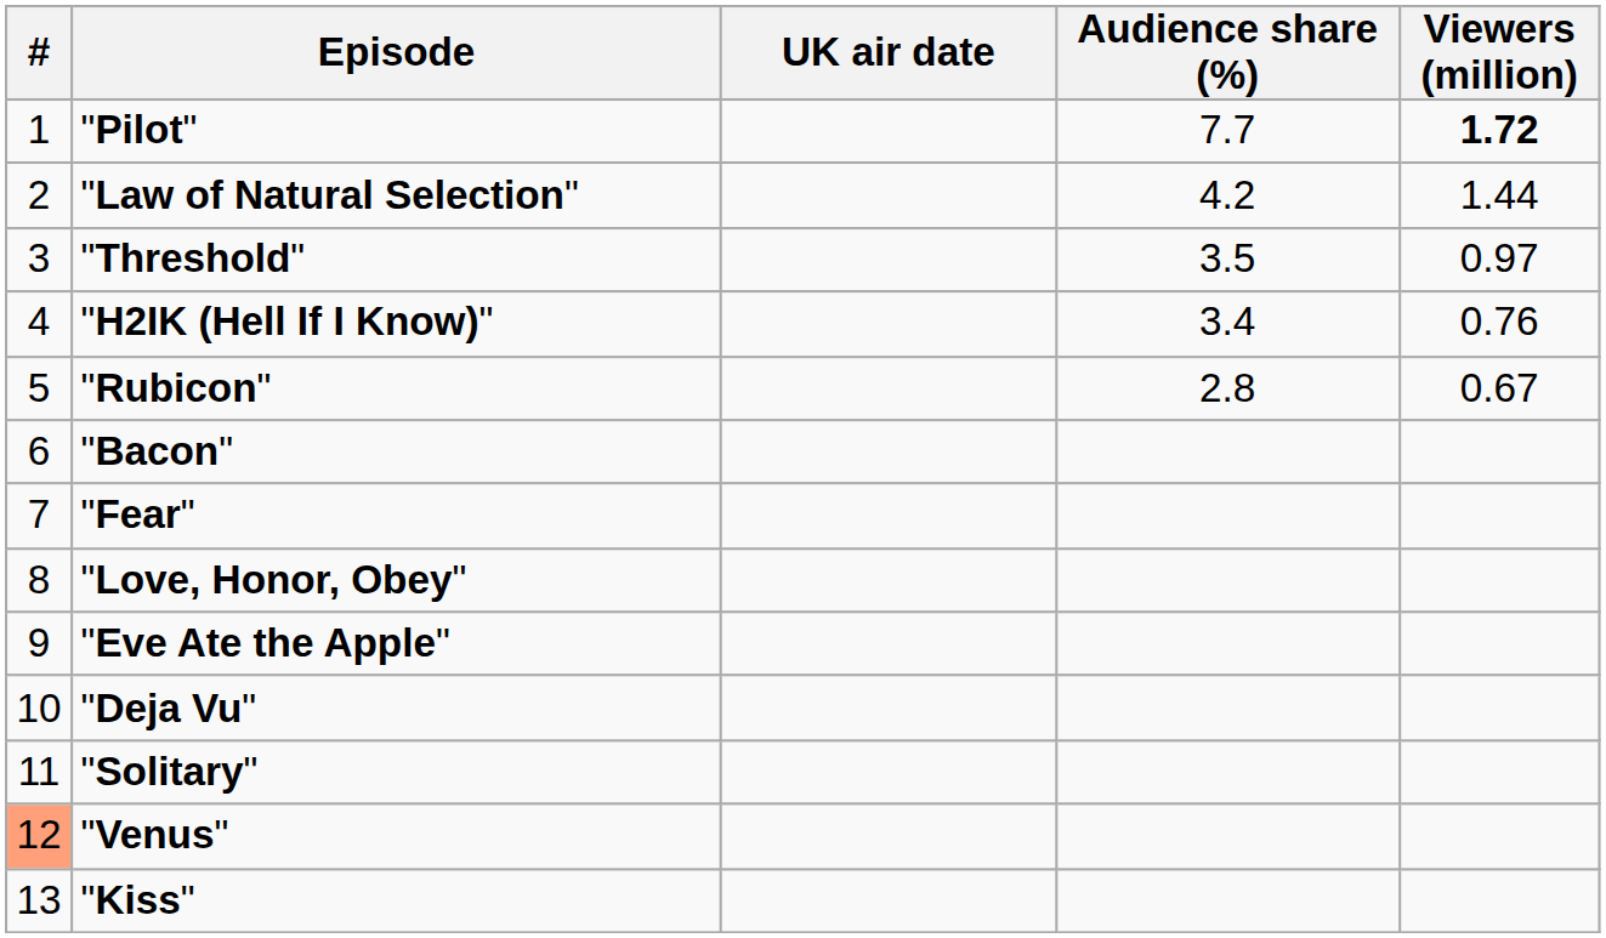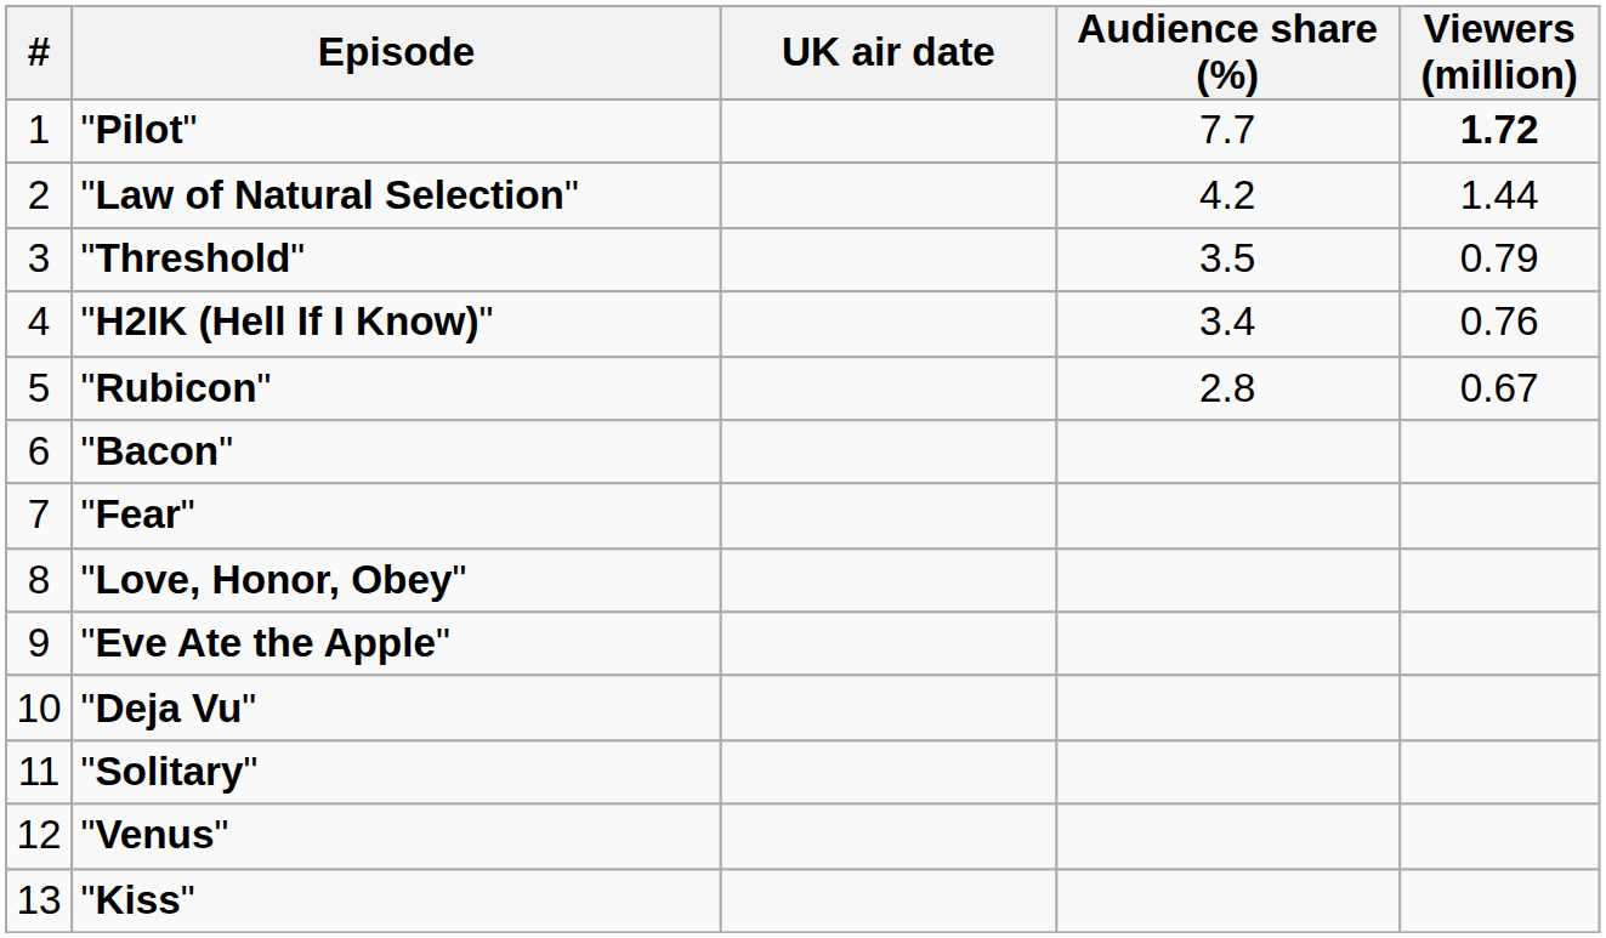 <table style="text-align:center;" class="wikitable sortable">
 <tr>
 <th style="padding:0 8px;">#</th>
 <th style="width:250px;" class="unsortable">Episode</th>
 <th style="width:125px;">UK air date</th>
 <th style="padding:0 8px;">Audience share<br>(%)</th>
 <th style="padding:0 8px;">Viewers<br>(million)</th>
 </tr>
 <tr>
 <td>1</td>
 <td style="text-align:left">"<strong>Pilot</strong>"</td>
 <td></td>
 <td>7.7</td>
 <td><strong>1.72</strong></td>
 </tr>
 <tr>
 <td>2</td>
 <td style="text-align:left">"<strong>Law of Natural Selection</strong>"</td>
 <td></td>
 <td>4.2</td>
 <td>1.44</td>
 </tr>
 <tr>
 <td>3</td>
 <td style="text-align:left">"<strong>Threshold</strong>"</td>
 <td></td>
 <td>3.5</td>
-<td>0.97</td>
+<td>0.79</td>
 </tr>
 <tr>
 <td>4</td>
 <td style="text-align:left">"<strong>H2IK (Hell If I Know)</strong>"</td>
 <td></td>
 <td>3.4</td>
 <td>0.76</td>
 </tr>
 <tr>
 <td>5</td>
 <td style="text-align:left">"<strong>Rubicon</strong>"</td>
 <td></td>
 <td>2.8</td>
 <td>0.67</td>
 </tr>
 <tr>
 <td>6</td>
 <td style="text-align:left">"<strong>Bacon</strong>"</td>
 <td></td>
 <td></td>
 <td></td>
 </tr>
 <tr>
 <td>7</td>
 <td style="text-align:left">"<strong>Fear</strong>"</td>
 <td></td>
 <td></td>
 <td></td>
 </tr>
 <tr>
 <td>8</td>
 <td style="text-align:left">"<strong>Love, Honor, Obey</strong>"</td>
 <td></td>
 <td></td>
 <td></td>
 </tr>
 <tr>
 <td>9</td>
 <td style="text-align:left">"<strong>Eve Ate the Apple</strong>"</td>
 <td></td>
 <td></td>
 <td></td>
 </tr>
 <tr>
 <td>10</td>
 <td style="text-align:left">"<strong>Deja Vu</strong>"</td>
 <td></td>
 <td></td>
 <td></td>
 </tr>
 <tr>
 <td>11</td>
 <td style="text-align:left">"<strong>Solitary</strong>"</td>
 <td></td>
 <td></td>
 <td></td>
 </tr>
 <tr>
-<td style="background: lightsalmon;">12</td>
+<td>12</td>
 <td style="text-align:left">"<strong>Venus</strong>"</td>
 <td></td>
 <td></td>
 <td></td>
 </tr>
 <tr>
 <td>13</td>
 <td style="text-align:left">"<strong>Kiss</strong>"</td>
 <td></td>
 <td></td>
 <td></td>
 </tr>
 </table>
